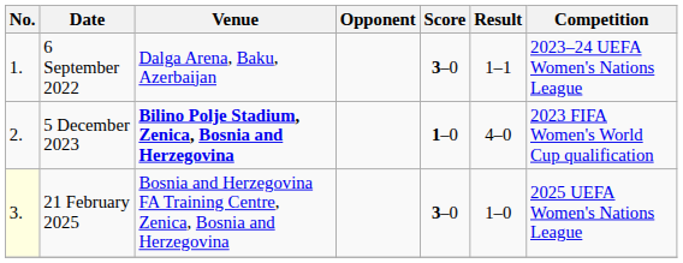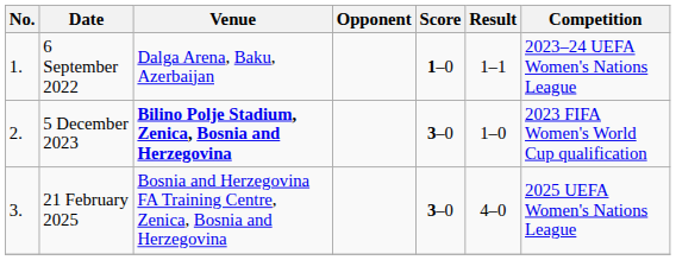 <table class="wikitable">
 <tr>
 <th>No.</th>
 <th>Date</th>
 <th>Venue</th>
 <th>Opponent</th>
 <th>Score</th>
 <th>Result</th>
 <th>Competition</th>
 </tr>
 <tr>
 <td>1.</td>
 <td>6 September 2022</td>
 <td><a href='#'>Dalga Arena</a>, <a href='#'>Baku</a>, <a href='#'>Azerbaijan</a></td>
 <td></td>
-<td align=center><strong>3</strong>–0</td>
+<td align=center><strong>1</strong>–0</td>
 <td align=center>1–1</td>
 <td><a href='#'>2023–24 UEFA Women's Nations League</a></td>
 </tr>
 <tr>
 <td>2.</td>
 <td>5 December 2023</td>
 <td><strong><a href='#'>Bilino Polje Stadium</a>, <a href='#'>Zenica</a>, <a href='#'>Bosnia and Herzegovina</a></strong></td>
 <td></td>
-<td align=center><strong>1</strong>–0</td>
-<td align=center>4–0</td>
+<td align=center><strong>3</strong>–0</td>
+<td align=center>1–0</td>
 <td><a href='#'>2023 FIFA Women's World Cup qualification</a></td>
 </tr>
 <tr>
-<td style="background: lightyellow;">3.</td>
+<td>3.</td>
 <td>21 February 2025</td>
 <td><a href='#'>Bosnia and Herzegovina FA Training Centre</a>, <a href='#'>Zenica</a>, <a href='#'>Bosnia and Herzegovina</a></td>
 <td></td>
 <td align=center><strong>3</strong>–0</td>
-<td align=center>1–0</td>
+<td align=center>4–0</td>
 <td><a href='#'>2025 UEFA Women's Nations League</a></td>
 </tr>
 <tr>
 </tr>
 </table>
